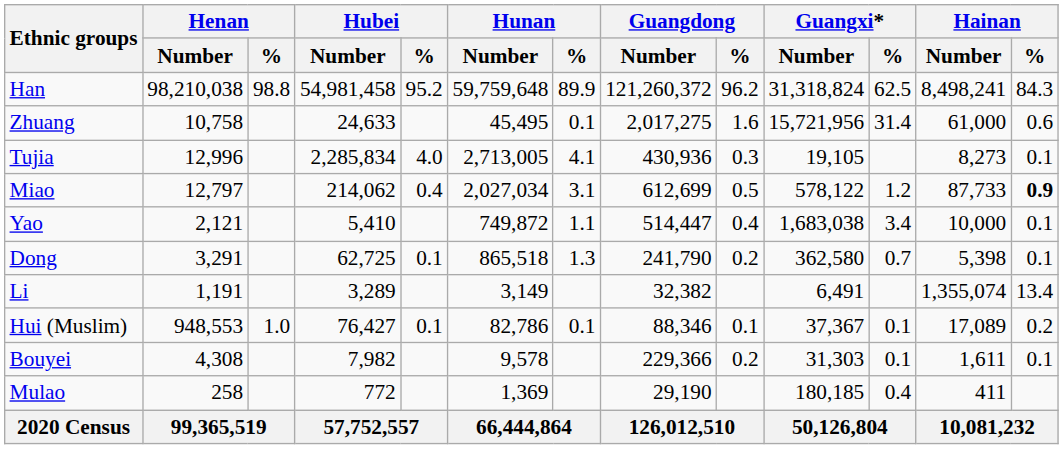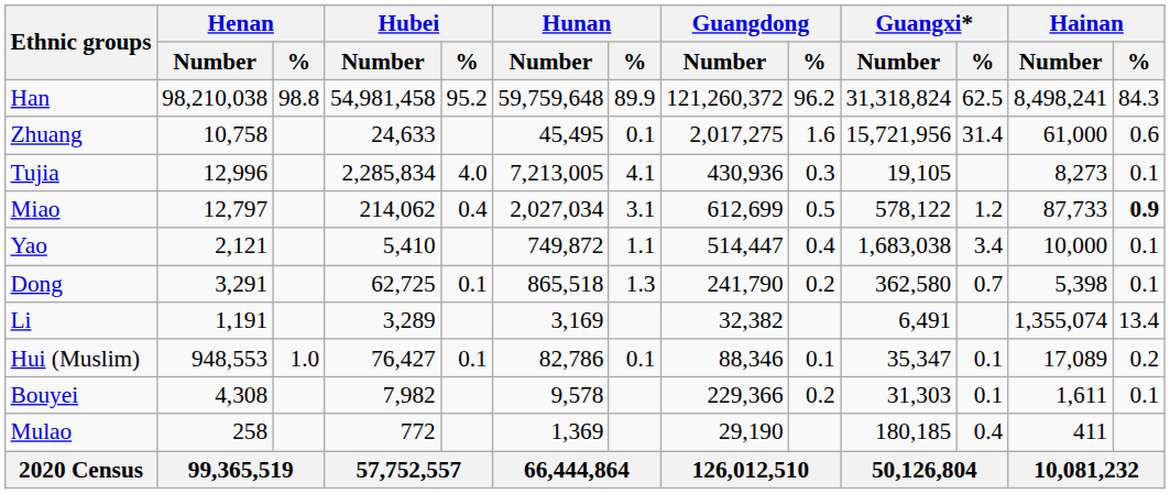 <table class="wikitable" style="text-align: right;">
 <tr bgcolor="#e0e0e0">
 <th rowspan="2">Ethnic groups</th>
 <th colspan="2"><a href='#'>Henan</a></th>
 <th colspan="2"><a href='#'>Hubei</a></th>
 <th colspan="2"><a href='#'>Hunan</a></th>
 <th colspan="2"><a href='#'>Guangdong</a></th>
 <th colspan="2"><a href='#'>Guangxi</a>*</th>
 <th colspan="2"><a href='#'>Hainan</a></th>
 </tr>
 <tr bgcolor="#e0e0e0">
 <th>Number</th>
 <th>%</th>
 <th>Number</th>
 <th>%</th>
 <th>Number</th>
 <th>%</th>
 <th>Number</th>
 <th>%</th>
 <th>Number</th>
 <th>%</th>
 <th>Number</th>
 <th>%</th>
 </tr>
 <tr ---->
 <td align="left"><a href='#'>Han</a></td>
 <td>98,210,038</td>
 <td>98.8</td>
 <td>54,981,458</td>
 <td>95.2</td>
 <td>59,759,648</td>
 <td>89.9</td>
 <td>121,260,372</td>
 <td>96.2</td>
 <td>31,318,824</td>
 <td>62.5</td>
 <td>8,498,241</td>
 <td>84.3</td>
 </tr>
 <tr ---->
 <td align="left"><a href='#'>Zhuang</a></td>
 <td>10,758</td>
 <td></td>
 <td>24,633</td>
 <td></td>
 <td>45,495</td>
 <td>0.1</td>
 <td>2,017,275</td>
 <td>1.6</td>
 <td>15,721,956</td>
 <td>31.4</td>
 <td>61,000</td>
 <td>0.6</td>
 </tr>
 <tr ---->
 <td align="left"><a href='#'>Tujia</a></td>
 <td>12,996</td>
 <td></td>
 <td>2,285,834</td>
 <td>4.0</td>
-<td>2,713,005</td>
+<td>7,213,005</td>
 <td>4.1</td>
 <td>430,936</td>
 <td>0.3</td>
 <td>19,105</td>
 <td></td>
 <td>8,273</td>
 <td>0.1</td>
 </tr>
 <tr ---->
 <td align="left"><a href='#'>Miao</a></td>
 <td>12,797</td>
 <td></td>
 <td>214,062</td>
 <td>0.4</td>
 <td>2,027,034</td>
 <td>3.1</td>
 <td>612,699</td>
 <td>0.5</td>
 <td>578,122</td>
 <td>1.2</td>
 <td>87,733</td>
 <td><strong>0.9</strong></td>
 </tr>
 <tr ---->
 <td align="left"><a href='#'>Yao</a></td>
 <td>2,121</td>
 <td></td>
 <td>5,410</td>
 <td></td>
 <td>749,872</td>
 <td>1.1</td>
 <td>514,447</td>
 <td>0.4</td>
 <td>1,683,038</td>
 <td>3.4</td>
 <td>10,000</td>
 <td>0.1</td>
 </tr>
 <tr ---->
 <td align="left"><a href='#'>Dong</a></td>
 <td>3,291</td>
 <td></td>
 <td>62,725</td>
 <td>0.1</td>
 <td>865,518</td>
 <td>1.3</td>
 <td>241,790</td>
 <td>0.2</td>
 <td>362,580</td>
 <td>0.7</td>
 <td>5,398</td>
 <td>0.1</td>
 </tr>
 <tr ---->
 <td align="left"><a href='#'>Li</a></td>
 <td>1,191</td>
 <td></td>
 <td>3,289</td>
 <td></td>
-<td>3,149</td>
+<td>3,169</td>
 <td></td>
 <td>32,382</td>
 <td></td>
 <td>6,491</td>
 <td></td>
 <td>1,355,074</td>
 <td>13.4</td>
 </tr>
 <tr ---->
 <td align="left"><a href='#'>Hui</a> (Muslim)</td>
 <td>948,553</td>
 <td>1.0</td>
 <td>76,427</td>
 <td>0.1</td>
 <td>82,786</td>
 <td>0.1</td>
 <td>88,346</td>
 <td>0.1</td>
-<td>37,367</td>
+<td>35,347</td>
 <td>0.1</td>
 <td>17,089</td>
 <td>0.2</td>
 </tr>
 <tr ---->
 <td align="left"><a href='#'>Bouyei</a></td>
 <td>4,308</td>
 <td></td>
 <td>7,982</td>
 <td></td>
 <td>9,578</td>
 <td></td>
 <td>229,366</td>
 <td>0.2</td>
 <td>31,303</td>
 <td>0.1</td>
 <td>1,611</td>
 <td>0.1</td>
 </tr>
 <tr ---->
 <td align="left"><a href='#'>Mulao</a></td>
 <td>258</td>
 <td></td>
 <td>772</td>
 <td></td>
 <td>1,369</td>
 <td></td>
 <td>29,190</td>
 <td></td>
 <td>180,185</td>
 <td>0.4</td>
 <td>411</td>
 <td></td>
 </tr>
 <tr bgcolor="#e0e0e0">
 <th align="left">2020 Census</th>
 <th colspan="2">99,365,519</th>
 <th colspan="2">57,752,557</th>
 <th colspan="2">66,444,864</th>
 <th colspan="2">126,012,510</th>
 <th colspan="2">50,126,804</th>
 <th colspan="2">10,081,232</th>
 </tr>
 </table>
